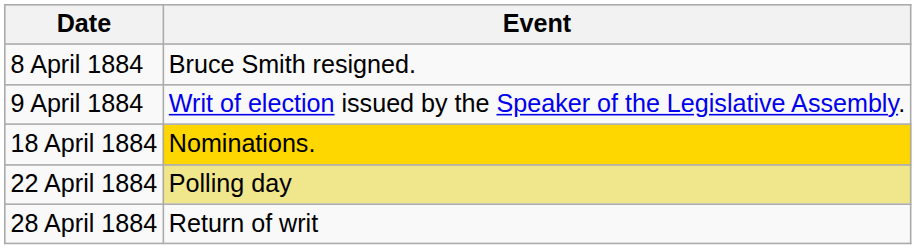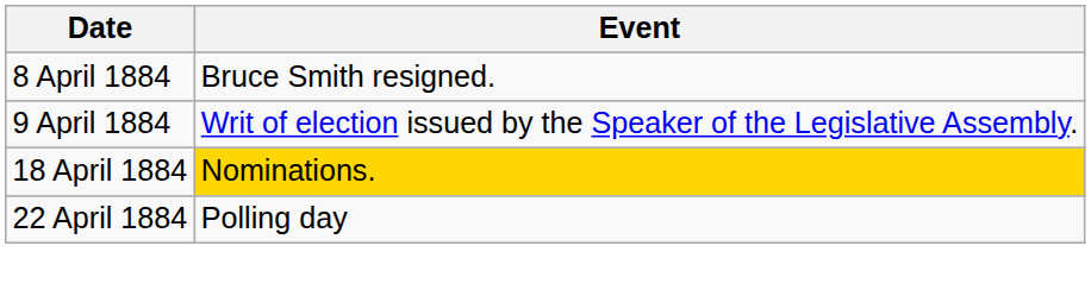 <table class="wikitable">
 <tr>
 <th>Date</th>
 <th>Event</th>
 </tr>
 <tr>
 <td>8 April 1884</td>
 <td>Bruce Smith resigned.</td>
 </tr>
 <tr>
 <td>9 April 1884</td>
 <td><a href='#'>Writ of election</a> issued by the <a href='#'>Speaker of the Legislative Assembly</a>.</td>
 </tr>
 <tr>
 <td>18 April 1884</td>
 <td style="background: gold;">Nominations.</td>
 </tr>
 <tr>
 <td>22 April 1884</td>
-<td style="background: khaki;">Polling day</td>
-</tr>
-<tr>
-<td>28 April 1884</td>
-<td>Return of writ</td>
+<td>Polling day</td>
 </tr>
 </table>
